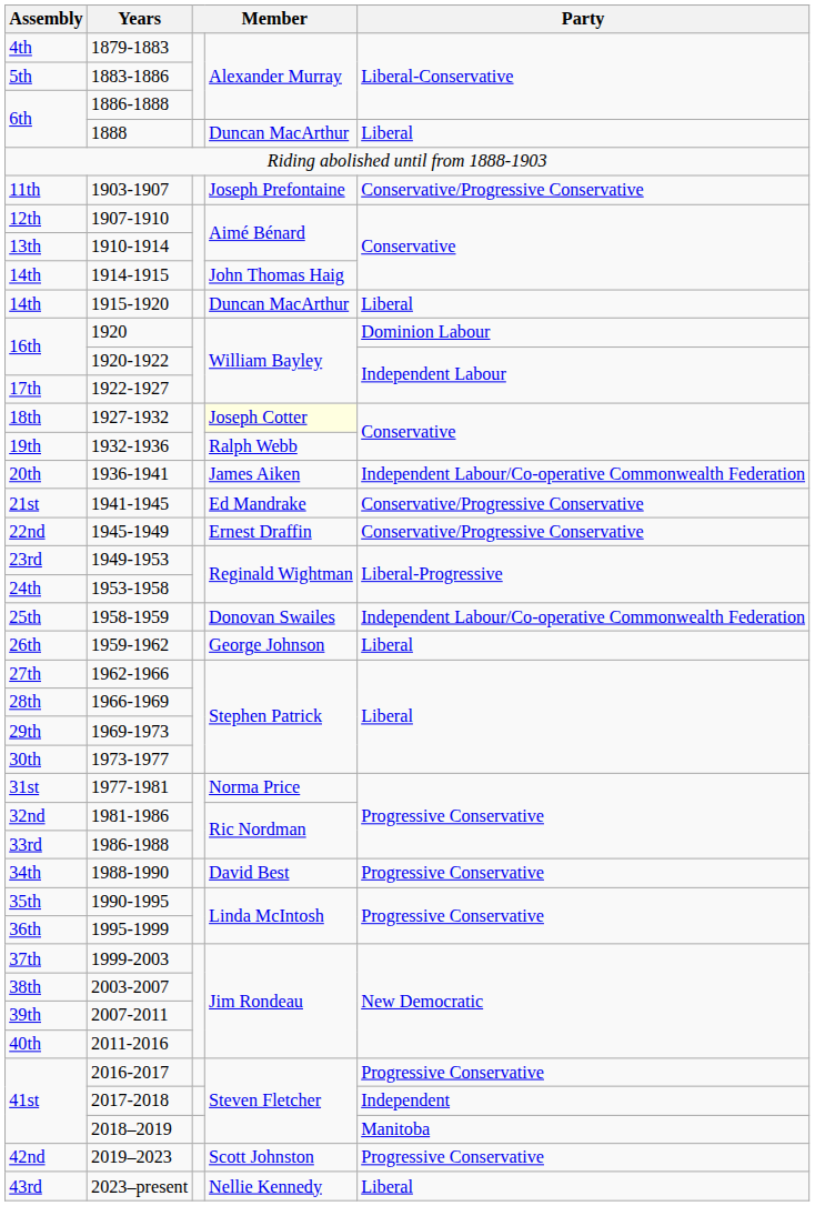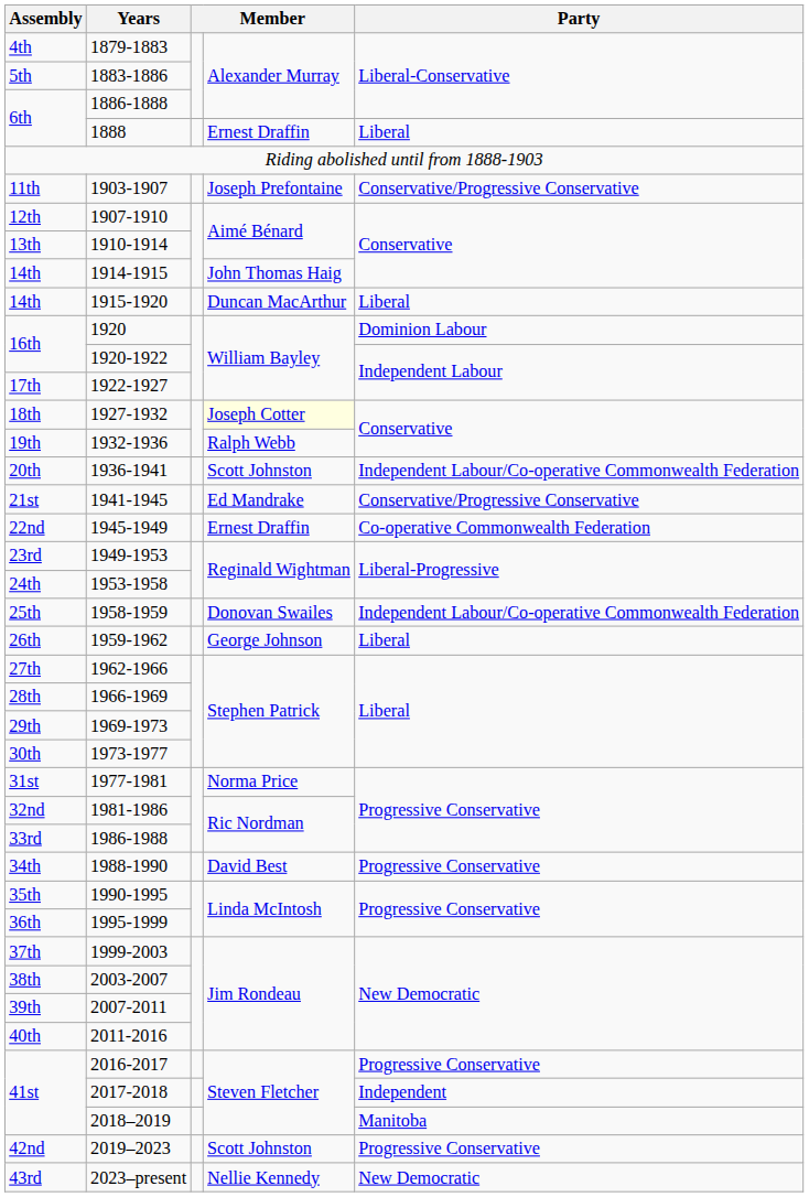 <table class="wikitable">
 <tr>
 <th>Assembly</th>
 <th>Years</th>
 <th colspan="2">Member</th>
 <th>Party</th>
 </tr>
 <tr>
 <td><a href='#'>4th</a></td>
 <td>1879-1883</td>
 <td rowspan=3 ></td>
 <td rowspan=3><a href='#'>Alexander Murray</a></td>
 <td rowspan=3><a href='#'>Liberal-Conservative</a></td>
 </tr>
 <tr>
 <td><a href='#'>5th</a></td>
 <td>1883-1886</td>
 </tr>
 <tr>
 <td rowspan=2><a href='#'>6th</a></td>
 <td>1886-1888</td>
 </tr>
 <tr>
 <td>1888</td>
 <td></td>
-<td><a href='#'>Duncan MacArthur</a></td>
+<td><a href='#'>Ernest Draffin</a></td>
 <td><a href='#'>Liberal</a></td>
 </tr>
 <tr>
 <td align="center" colspan=5><em>Riding abolished until from 1888-1903</em></td>
 </tr>
 <tr>
 <td><a href='#'>11th</a></td>
 <td>1903-1907</td>
 <td></td>
 <td><a href='#'>Joseph Prefontaine</a></td>
 <td><a href='#'>Conservative/Progressive Conservative</a></td>
 </tr>
 <tr>
 <td><a href='#'>12th</a></td>
 <td>1907-1910</td>
 <td rowspan=3 ></td>
 <td rowspan=2><a href='#'>Aimé Bénard</a></td>
 <td rowspan=3><a href='#'>Conservative</a></td>
 </tr>
 <tr>
 <td><a href='#'>13th</a></td>
 <td>1910-1914</td>
 </tr>
 <tr>
 <td><a href='#'>14th</a></td>
 <td>1914-1915</td>
 <td><a href='#'>John Thomas Haig</a></td>
 </tr>
 <tr>
 <td><a href='#'>14th</a></td>
 <td>1915-1920</td>
 <td></td>
 <td><a href='#'>Duncan MacArthur</a></td>
 <td><a href='#'>Liberal</a></td>
 </tr>
 <tr>
 <td rowspan=2><a href='#'>16th</a></td>
 <td>1920</td>
 <td rowspan=3 ></td>
 <td rowspan=3><a href='#'>William Bayley</a></td>
 <td><a href='#'>Dominion Labour</a></td>
 </tr>
 <tr>
 <td>1920-1922</td>
 <td rowspan=2><a href='#'>Independent Labour</a></td>
 </tr>
 <tr>
 <td><a href='#'>17th</a></td>
 <td>1922-1927</td>
 </tr>
 <tr>
 <td><a href='#'>18th</a></td>
 <td>1927-1932</td>
 <td rowspan=2 ></td>
 <td style="background: lightyellow;"><a href='#'>Joseph Cotter</a></td>
 <td rowspan=2><a href='#'>Conservative</a></td>
 </tr>
 <tr>
 <td><a href='#'>19th</a></td>
 <td>1932-1936</td>
 <td><a href='#'>Ralph Webb</a></td>
 </tr>
 <tr>
 <td><a href='#'>20th</a></td>
 <td>1936-1941</td>
 <td></td>
-<td><a href='#'>James Aiken</a></td>
+<td><a href='#'>Scott Johnston</a></td>
 <td><a href='#'>Independent Labour/Co-operative Commonwealth Federation</a></td>
 </tr>
 <tr>
 <td><a href='#'>21st</a></td>
 <td>1941-1945</td>
 <td></td>
 <td><a href='#'>Ed Mandrake</a></td>
 <td><a href='#'>Conservative/Progressive Conservative</a></td>
 </tr>
 <tr>
 <td><a href='#'>22nd</a></td>
 <td>1945-1949</td>
 <td></td>
 <td><a href='#'>Ernest Draffin</a></td>
-<td><a href='#'>Conservative/Progressive Conservative</a></td>
+<td><a href='#'>Co-operative Commonwealth Federation</a></td>
 </tr>
 <tr>
 <td><a href='#'>23rd</a></td>
 <td>1949-1953</td>
 <td rowspan=2 ></td>
 <td rowspan=2><a href='#'>Reginald Wightman</a></td>
 <td rowspan=2><a href='#'>Liberal-Progressive</a></td>
 </tr>
 <tr>
 <td><a href='#'>24th</a></td>
 <td>1953-1958</td>
 </tr>
 <tr>
 <td><a href='#'>25th</a></td>
 <td>1958-1959</td>
 <td></td>
 <td><a href='#'>Donovan Swailes</a></td>
 <td><a href='#'>Independent Labour/Co-operative Commonwealth Federation</a></td>
 </tr>
 <tr>
 <td><a href='#'>26th</a></td>
 <td>1959-1962</td>
 <td></td>
 <td><a href='#'>George Johnson</a></td>
 <td><a href='#'>Liberal</a></td>
 </tr>
 <tr>
 <td><a href='#'>27th</a></td>
 <td>1962-1966</td>
 <td rowspan=4 ></td>
 <td rowspan=4><a href='#'>Stephen Patrick</a></td>
 <td rowspan=4><a href='#'>Liberal</a></td>
 </tr>
 <tr>
 <td><a href='#'>28th</a></td>
 <td>1966-1969</td>
 </tr>
 <tr>
 <td><a href='#'>29th</a></td>
 <td>1969-1973</td>
 </tr>
 <tr>
 <td><a href='#'>30th</a></td>
 <td>1973-1977</td>
 </tr>
 <tr>
 <td><a href='#'>31st</a></td>
 <td>1977-1981</td>
 <td rowspan=3 ></td>
 <td><a href='#'>Norma Price</a></td>
 <td rowspan=3><a href='#'>Progressive Conservative</a></td>
 </tr>
 <tr>
 <td><a href='#'>32nd</a></td>
 <td>1981-1986</td>
 <td rowspan=2><a href='#'>Ric Nordman</a></td>
 </tr>
 <tr>
 <td><a href='#'>33rd</a></td>
 <td>1986-1988</td>
 </tr>
 <tr>
 <td><a href='#'>34th</a></td>
 <td>1988-1990</td>
 <td></td>
 <td><a href='#'>David Best</a></td>
 <td><a href='#'>Progressive Conservative</a></td>
 </tr>
 <tr>
 <td><a href='#'>35th</a></td>
 <td>1990-1995</td>
 <td rowspan=2 ></td>
 <td rowspan=2><a href='#'>Linda McIntosh</a></td>
 <td rowspan=2><a href='#'>Progressive Conservative</a></td>
 </tr>
 <tr>
 <td><a href='#'>36th</a></td>
 <td>1995-1999</td>
 </tr>
 <tr>
 <td><a href='#'>37th</a></td>
 <td>1999-2003</td>
 <td rowspan=4 ></td>
 <td rowspan=4><a href='#'>Jim Rondeau</a></td>
 <td rowspan=4><a href='#'>New Democratic</a></td>
 </tr>
 <tr>
 <td><a href='#'>38th</a></td>
 <td>2003-2007</td>
 </tr>
 <tr>
 <td><a href='#'>39th</a></td>
 <td>2007-2011</td>
 </tr>
 <tr>
 <td><a href='#'>40th</a></td>
 <td>2011-2016</td>
 </tr>
 <tr>
 <td rowspan="3"><a href='#'>41st</a></td>
 <td>2016-2017</td>
 <td></td>
 <td rowspan="3"><a href='#'>Steven Fletcher</a></td>
 <td><a href='#'>Progressive Conservative</a></td>
 </tr>
 <tr>
 <td>2017-2018</td>
 <td></td>
 <td><a href='#'>Independent</a></td>
 </tr>
 <tr>
 <td>2018–2019</td>
 <td></td>
 <td><a href='#'>Manitoba</a></td>
 </tr>
 <tr>
 <td><a href='#'>42nd</a></td>
 <td>2019–2023</td>
 <td></td>
 <td><a href='#'>Scott Johnston</a></td>
 <td><a href='#'>Progressive Conservative</a></td>
 </tr>
 <tr>
 <td><a href='#'>43rd</a></td>
 <td>2023–present</td>
 <td> </td>
 <td><a href='#'>Nellie Kennedy</a></td>
-<td><a href='#'>Liberal</a></td>
+<td><a href='#'>New Democratic</a></td>
 </tr>
 </table>
